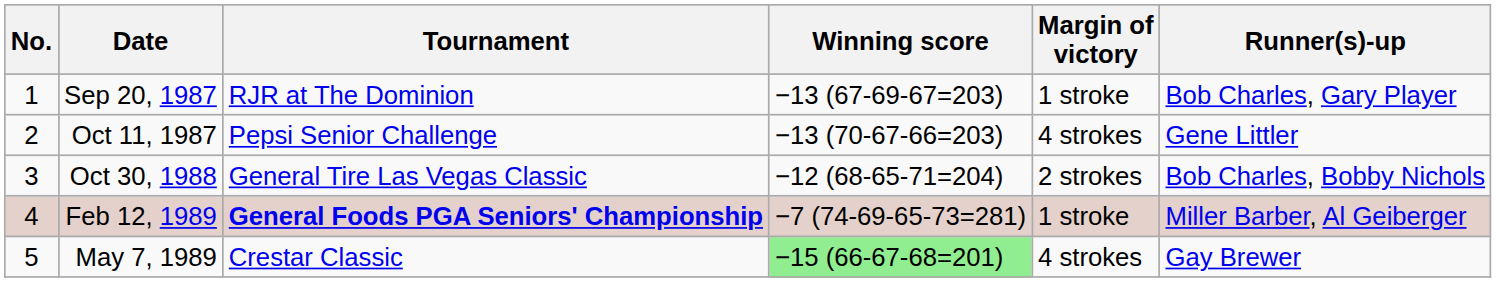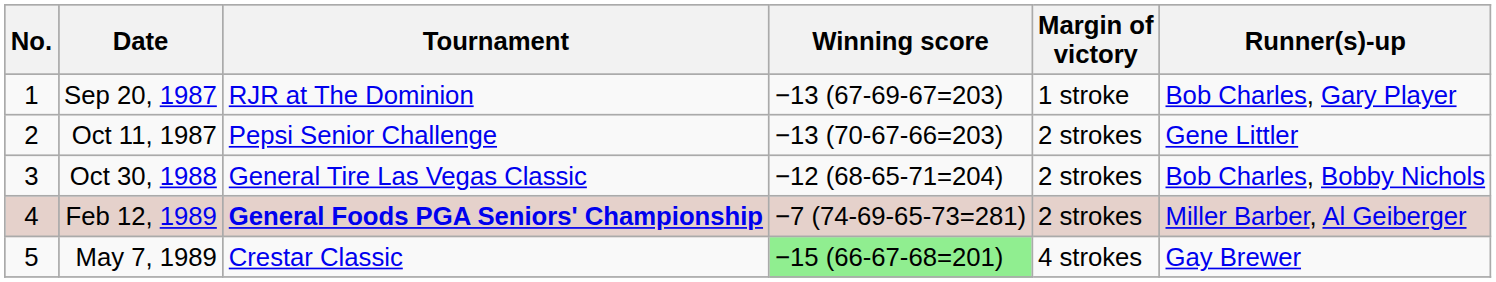 <table class="wikitable" style="font-size:95%;">
 <tr>
 <th>No.</th>
 <th>Date</th>
 <th>Tournament</th>
 <th>Winning score</th>
 <th>Margin of<br>victory</th>
 <th>Runner(s)-up</th>
 </tr>
 <tr>
 <td align=center>1</td>
 <td align=right>Sep 20, <a href='#'>1987</a></td>
 <td><a href='#'>RJR at The Dominion</a></td>
 <td>−13 (67-69-67=203)</td>
 <td>1 stroke</td>
 <td> <a href='#'>Bob Charles</a>,  <a href='#'>Gary Player</a></td>
 </tr>
 <tr>
 <td align=center>2</td>
 <td align=right>Oct 11, 1987</td>
 <td><a href='#'>Pepsi Senior Challenge</a></td>
 <td>−13 (70-67-66=203)</td>
-<td>4 strokes</td>
+<td>2 strokes</td>
 <td> <a href='#'>Gene Littler</a></td>
 </tr>
 <tr>
 <td align=center>3</td>
 <td align=right>Oct 30, <a href='#'>1988</a></td>
 <td><a href='#'>General Tire Las Vegas Classic</a></td>
 <td>−12 (68-65-71=204)</td>
 <td>2 strokes</td>
 <td> <a href='#'>Bob Charles</a>,  <a href='#'>Bobby Nichols</a></td>
 </tr>
 <tr style="background:#e5d1cb;">
 <td align=center>4</td>
 <td align=right>Feb 12, <a href='#'>1989</a></td>
 <td><strong><a href='#'>General Foods PGA Seniors' Championship</a></strong></td>
 <td>−7 (74-69-65-73=281)</td>
-<td>1 stroke</td>
+<td>2 strokes</td>
 <td> <a href='#'>Miller Barber</a>,  <a href='#'>Al Geiberger</a></td>
 </tr>
 <tr>
 <td align=center>5</td>
 <td align=right>May 7, 1989</td>
 <td><a href='#'>Crestar Classic</a></td>
 <td style="background: lightgreen;">−15 (66-67-68=201)</td>
 <td>4 strokes</td>
 <td> <a href='#'>Gay Brewer</a></td>
 </tr>
 </table>
